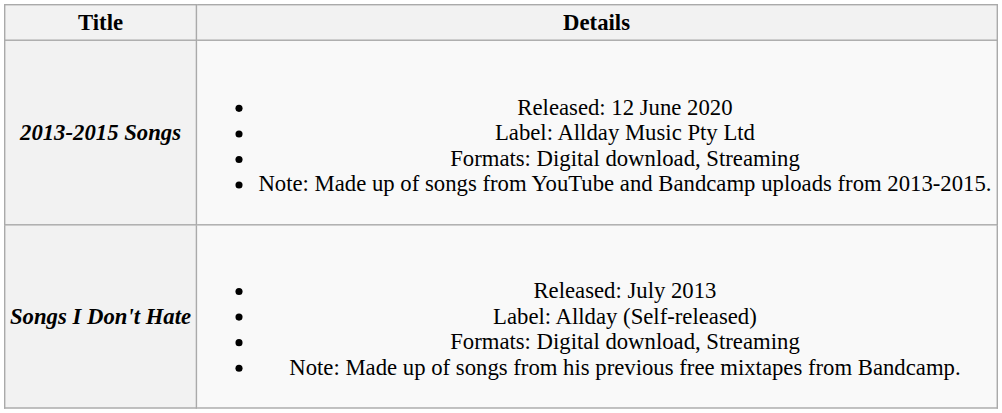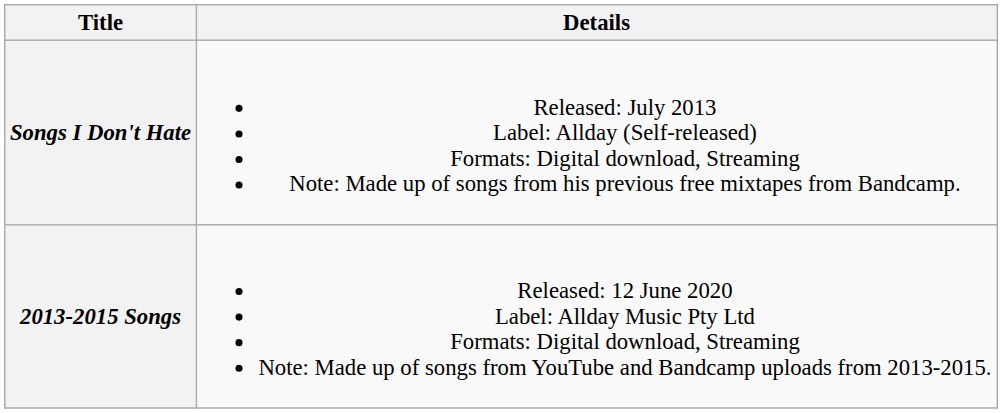 <table class="wikitable plainrowheaders" style="text-align:center;">
 <tr>
 <th>Title</th>
 <th>Details</th>
 </tr>
 <tr>
+<th scope="row"><em>Songs I Don't Hate</em></th>
+<td><br><ul><li>Released: July 2013</li><li>Label: Allday (Self-released)</li><li>Formats: Digital download, Streaming</li><li>Note: Made up of songs from his previous free mixtapes from Bandcamp.</li></ul></td>
+</tr>
+<tr>
 <th scope="row"><em>2013-2015 Songs</em></th>
 <td><br><ul><li>Released: 12 June 2020</li><li>Label: Allday Music Pty Ltd</li><li>Formats: Digital download, Streaming</li><li>Note: Made up of songs from YouTube and Bandcamp uploads from 2013-2015.</li></ul></td>
 </tr>
-<tr>
-<th scope="row"><em>Songs I Don't Hate</em></th>
-<td><br><ul><li>Released: July 2013</li><li>Label: Allday (Self-released)</li><li>Formats: Digital download, Streaming</li><li>Note: Made up of songs from his previous free mixtapes from Bandcamp.</li></ul></td>
-</tr>
 </table>
